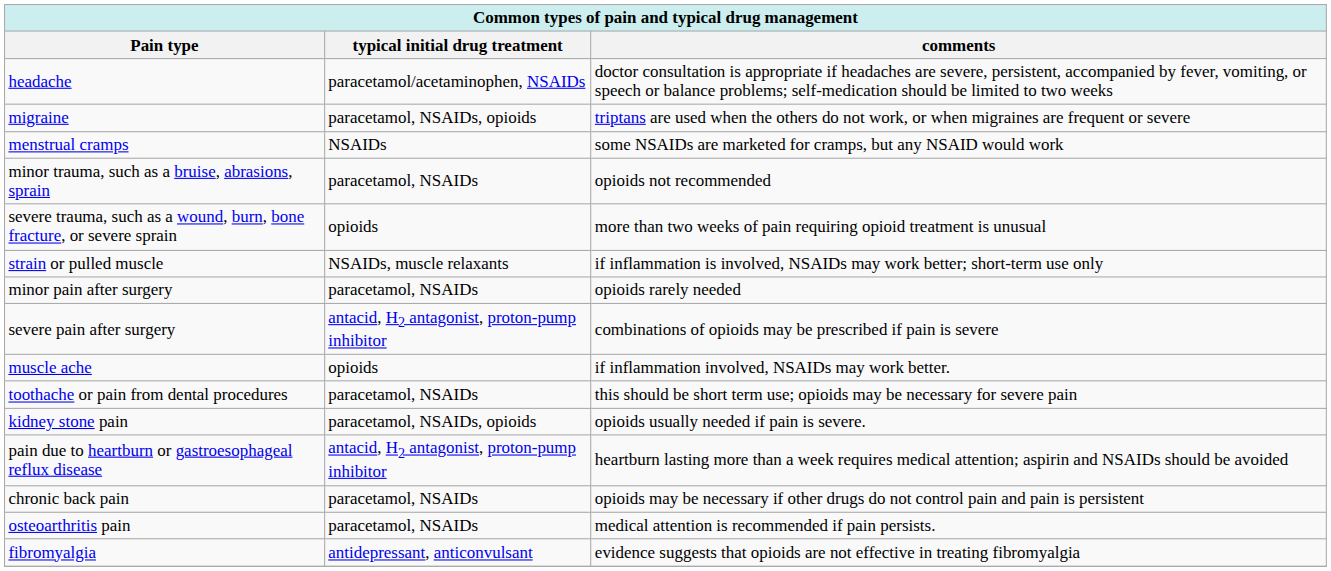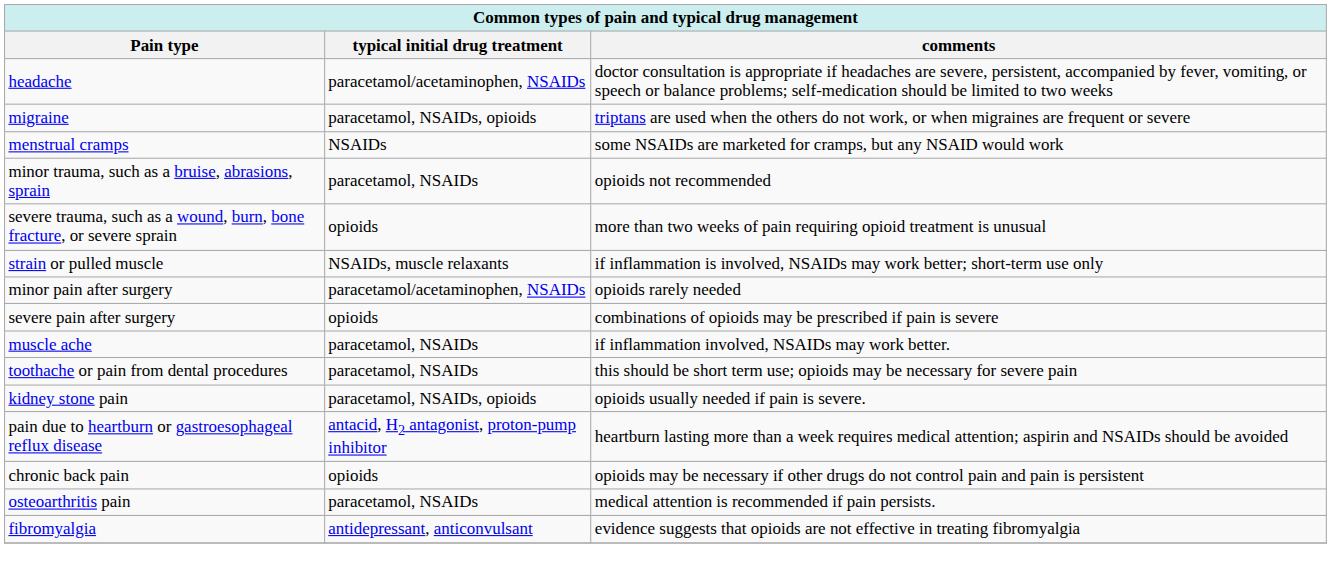 <table class="wikitable sortable">
 <tr>
 <th colspan="4" style="background-color: #CCEEEE;">Common types of pain and typical drug management</th>
 </tr>
 <tr>
 <th>Pain type</th>
 <th>typical initial drug treatment</th>
 <th>comments</th>
 </tr>
 <tr>
 <td><a href='#'>headache</a></td>
 <td>paracetamol/acetaminophen, <a href='#'>NSAIDs</a></td>
 <td>doctor consultation is appropriate if headaches are severe, persistent, accompanied by fever, vomiting, or speech or balance problems; self-medication should be limited to two weeks</td>
 </tr>
 <tr>
 <td><a href='#'>migraine</a></td>
 <td>paracetamol, NSAIDs, opioids</td>
 <td><a href='#'>triptans</a> are used when the others do not work, or when migraines are frequent or severe</td>
 </tr>
 <tr>
 <td><a href='#'>menstrual cramps</a></td>
 <td>NSAIDs</td>
 <td>some NSAIDs are marketed for cramps, but any NSAID would work</td>
 </tr>
 <tr>
 <td>minor trauma, such as a <a href='#'>bruise</a>, <a href='#'>abrasions</a>, <a href='#'>sprain</a></td>
 <td>paracetamol, NSAIDs</td>
 <td>opioids not recommended</td>
 </tr>
 <tr>
 <td>severe trauma, such as a <a href='#'>wound</a>, <a href='#'>burn</a>, <a href='#'>bone fracture</a>, or severe sprain</td>
 <td>opioids</td>
 <td>more than two weeks of pain requiring opioid treatment is unusual</td>
 </tr>
 <tr>
 <td><a href='#'>strain</a> or pulled muscle</td>
 <td>NSAIDs, muscle relaxants</td>
 <td>if inflammation is involved, NSAIDs may work better; short-term use only</td>
 </tr>
 <tr>
 <td>minor pain after surgery</td>
-<td>paracetamol, NSAIDs</td>
+<td>paracetamol/acetaminophen, <a href='#'>NSAIDs</a></td>
 <td>opioids rarely needed</td>
 </tr>
 <tr>
 <td>severe pain after surgery</td>
-<td><a href='#'>antacid</a>, <a href='#'>H<sub>2</sub> antagonist</a>, <a href='#'>proton-pump inhibitor</a></td>
+<td>opioids</td>
 <td>combinations of opioids may be prescribed if pain is severe</td>
 </tr>
 <tr>
 <td><a href='#'>muscle ache</a></td>
-<td>opioids</td>
+<td>paracetamol, NSAIDs</td>
 <td>if inflammation involved, NSAIDs may work better.</td>
 </tr>
 <tr>
 <td><a href='#'>toothache</a> or pain from dental procedures</td>
 <td>paracetamol, NSAIDs</td>
 <td>this should be short term use; opioids may be necessary for severe pain</td>
 </tr>
 <tr>
 <td><a href='#'>kidney stone</a> pain</td>
 <td>paracetamol, NSAIDs, opioids</td>
 <td>opioids usually needed if pain is severe.</td>
 </tr>
 <tr>
 <td>pain due to <a href='#'>heartburn</a> or <a href='#'>gastroesophageal reflux disease</a></td>
 <td><a href='#'>antacid</a>, <a href='#'>H<sub>2</sub> antagonist</a>, <a href='#'>proton-pump inhibitor</a></td>
 <td>heartburn lasting more than a week requires medical attention; aspirin and NSAIDs should be avoided</td>
 </tr>
 <tr>
 <td>chronic back pain</td>
-<td>paracetamol, NSAIDs</td>
+<td>opioids</td>
 <td>opioids may be necessary if other drugs do not control pain and pain is persistent</td>
 </tr>
 <tr>
 <td><a href='#'>osteoarthritis</a> pain</td>
 <td>paracetamol, NSAIDs</td>
 <td>medical attention is recommended if pain persists.</td>
 </tr>
 <tr>
 <td><a href='#'>fibromyalgia</a></td>
 <td><a href='#'>antidepressant</a>, <a href='#'>anticonvulsant</a></td>
 <td>evidence suggests that opioids are not effective in treating fibromyalgia</td>
 </tr>
 <tr>
 </tr>
 </table>
